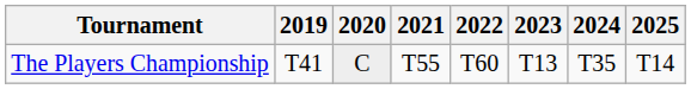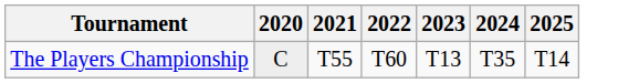 <table class="wikitable" style="font-size:95%;text-align:center;">
 <tr>
 <th>Tournament</th>
-<th>2019</th>
 <th>2020</th>
 <th>2021</th>
 <th>2022</th>
 <th>2023</th>
 <th>2024</th>
 <th>2025</th>
 </tr>
 <tr>
 <td align=left><a href='#'>The Players Championship</a></td>
-<td>T41</td>
 <td style="background:#eeeeee;">C</td>
 <td>T55</td>
 <td>T60</td>
 <td>T13</td>
 <td>T35</td>
 <td>T14</td>
 </tr>
 </table>
